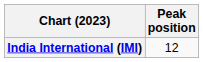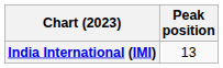 <table class="wikitable sortable plainrowheaders" style="text-align:center">
 <tr>
 <th scope="col">Chart (2023)</th>
 <th scope="col">Peak<br>position</th>
 </tr>
 <tr>
 <th scope="row"><a href='#'>India International</a> (<a href='#'>IMI</a>)</th>
-<td>12</td>
+<td>13</td>
 </tr>
 </table>
